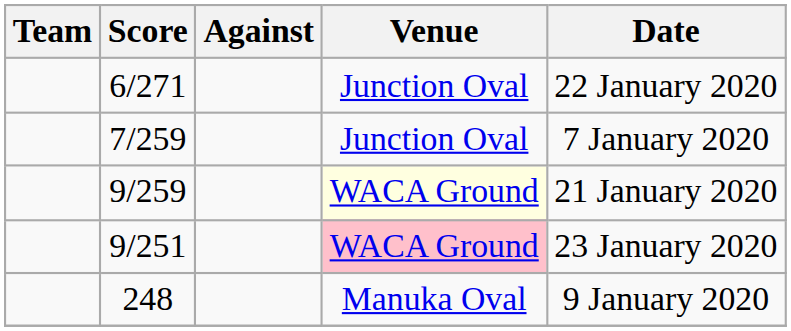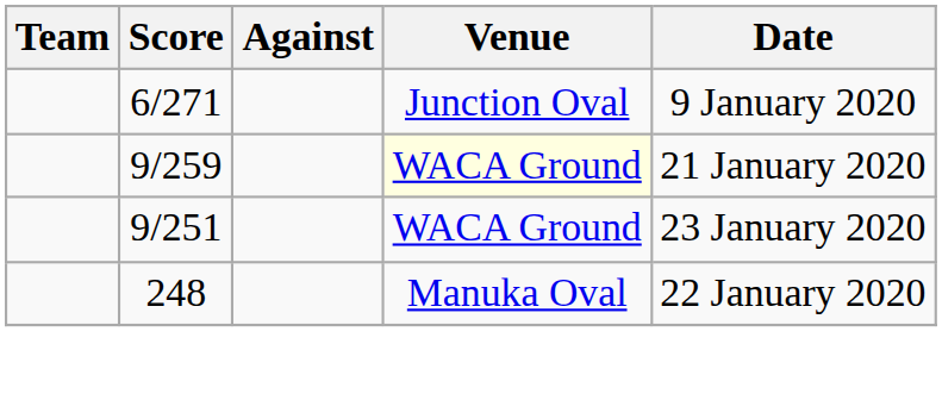 <table class="wikitable sortable" style="text-align:center">
 <tr>
 <th class="unsortable">Team</th>
 <th>Score</th>
 <th>Against</th>
 <th>Venue</th>
 <th>Date</th>
 </tr>
 <tr>
 <td style="text-align:left;"></td>
 <td>6/271</td>
 <td style="text-align:left;"></td>
 <td><a href='#'>Junction Oval</a></td>
-<td>22 January 2020</td>
-</tr>
-<tr>
-<td style="text-align:left;"></td>
-<td>7/259</td>
-<td style="text-align:left;"></td>
-<td><a href='#'>Junction Oval</a></td>
-<td>7 January 2020</td>
+<td>9 January 2020</td>
 </tr>
 <tr>
 <td style="text-align:left;"></td>
 <td>9/259</td>
 <td style="text-align:left;"></td>
 <td style="background: lightyellow;"><a href='#'>WACA Ground</a></td>
 <td>21 January 2020</td>
 </tr>
 <tr>
 <td style="text-align:left;"></td>
 <td>9/251</td>
 <td style="text-align:left;"></td>
-<td style="background: pink;"><a href='#'>WACA Ground</a></td>
+<td><a href='#'>WACA Ground</a></td>
 <td>23 January 2020</td>
 </tr>
 <tr>
 <td style="text-align:left;"></td>
 <td>248</td>
 <td style="text-align:left;"></td>
 <td><a href='#'>Manuka Oval</a></td>
-<td>9 January 2020</td>
+<td>22 January 2020</td>
 </tr>
 <tr>
 </tr>
 </table>
